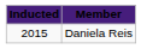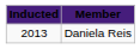 <table style="margin: 1em auto 1em auto" class="wikitable sortable">
 <tr>
 <th style="background:#461d7c; text-align:center;"><span>Inducted</span></th>
 <th style="background:#461d7c; text-align:center;"><span>Member</span></th>
 </tr>
 <tr style="text-align:center;">
-<td>2015</td>
+<td>2013</td>
 <td>Daniela Reis</td>
 </tr>
 </table>
